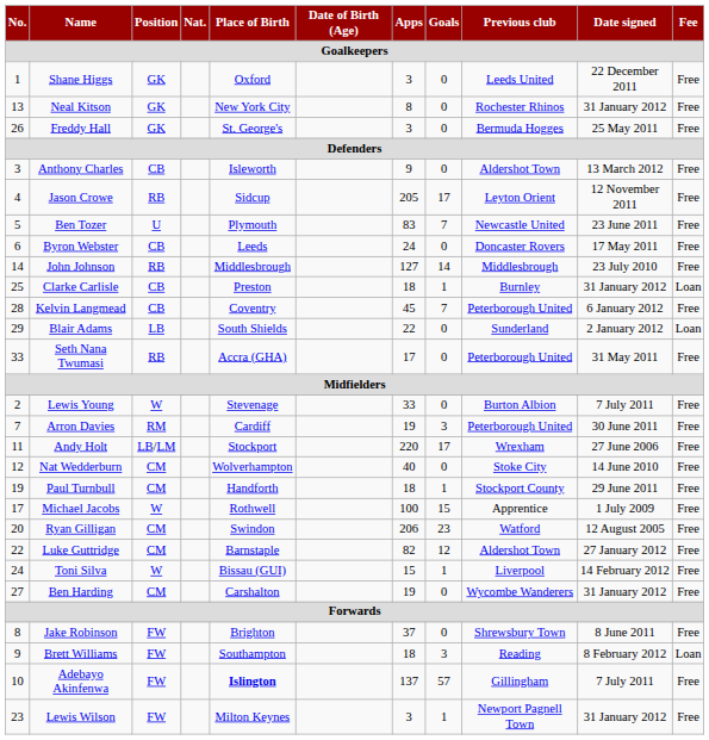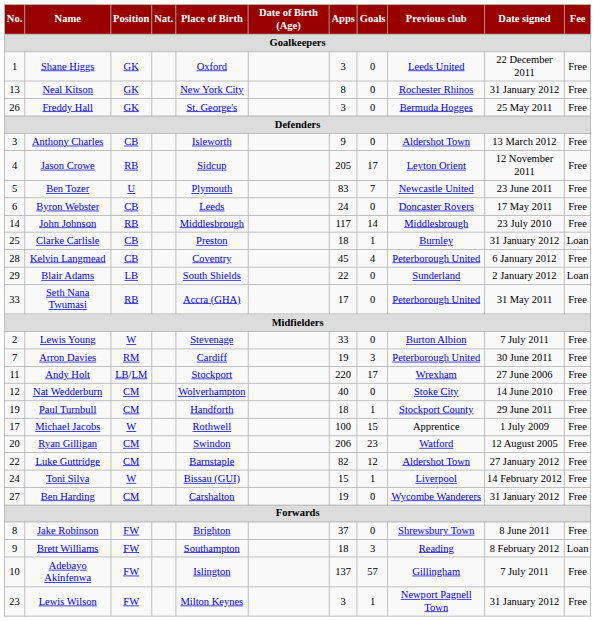 <table class="wikitable" style="text-align:center; font-size:90%; width:91%;">
 <tr>
 <th style="background:#900; color:#FFF; text-align:center;">No.</th>
 <th style="background:#900; color:#FFF; text-align:center;">Name</th>
 <th style="background:#900; color:#FFF; text-align:center;">Position</th>
 <th style="background:#900; color:#FFF; text-align:center;">Nat.</th>
 <th style="background:#900; color:#FFF; text-align:center;">Place of Birth</th>
 <th style="background:#900; color:#FFF; text-align:center;">Date of Birth (Age)</th>
 <th style="background:#900; color:#FFF; text-align:center;">Apps</th>
 <th style="background:#900; color:#FFF; text-align:center;">Goals</th>
 <th style="background:#900; color:#FFF; text-align:center;">Previous club</th>
 <th style="background:#900; color:#FFF; text-align:center;">Date signed</th>
 <th style="background:#900; color:#FFF; text-align:center;">Fee</th>
 </tr>
 <tr>
 <th colspan="12" style="background:#dcdcdc; text-align:center;">Goalkeepers</th>
 </tr>
 <tr>
 <td>1</td>
 <td><a href='#'>Shane Higgs</a></td>
 <td><a href='#'>GK</a></td>
 <td></td>
 <td><a href='#'>Oxford</a></td>
 <td></td>
 <td>3</td>
 <td>0</td>
 <td><a href='#'>Leeds United</a></td>
 <td>22 December 2011</td>
 <td>Free</td>
 </tr>
 <tr>
 <td>13</td>
 <td><a href='#'>Neal Kitson</a></td>
 <td><a href='#'>GK</a></td>
 <td></td>
 <td><a href='#'>New York City</a></td>
 <td></td>
 <td>8</td>
 <td>0</td>
 <td><a href='#'>Rochester Rhinos</a></td>
 <td>31 January 2012</td>
 <td>Free</td>
 </tr>
 <tr>
 <td>26</td>
 <td><a href='#'>Freddy Hall</a></td>
 <td><a href='#'>GK</a></td>
 <td></td>
 <td><a href='#'>St. George's</a></td>
 <td></td>
 <td>3</td>
 <td>0</td>
 <td><a href='#'>Bermuda Hogges</a></td>
 <td>25 May 2011</td>
 <td>Free</td>
 </tr>
 <tr>
 <th colspan="12" style="background:#dcdcdc; text-align:center;">Defenders</th>
 </tr>
 <tr>
 <td>3</td>
 <td><a href='#'>Anthony Charles</a></td>
 <td><a href='#'>CB</a></td>
 <td></td>
 <td><a href='#'>Isleworth</a></td>
 <td></td>
 <td>9</td>
 <td>0</td>
 <td><a href='#'>Aldershot Town</a></td>
 <td>13 March 2012</td>
 <td>Free</td>
 </tr>
 <tr>
 <td>4</td>
 <td><a href='#'>Jason Crowe</a></td>
 <td><a href='#'>RB</a></td>
 <td></td>
 <td><a href='#'>Sidcup</a></td>
 <td></td>
 <td>205</td>
 <td>17</td>
 <td><a href='#'>Leyton Orient</a></td>
 <td>12 November 2011</td>
 <td>Free</td>
 </tr>
 <tr>
 <td>5</td>
 <td><a href='#'>Ben Tozer</a></td>
 <td><a href='#'>U</a></td>
 <td></td>
 <td><a href='#'>Plymouth</a></td>
 <td></td>
 <td>83</td>
 <td>7</td>
 <td><a href='#'>Newcastle United</a></td>
 <td>23 June 2011</td>
 <td>Free</td>
 </tr>
 <tr>
 <td>6</td>
 <td><a href='#'>Byron Webster</a></td>
 <td><a href='#'>CB</a></td>
 <td></td>
 <td><a href='#'>Leeds</a></td>
 <td></td>
 <td>24</td>
 <td>0</td>
 <td><a href='#'>Doncaster Rovers</a></td>
 <td>17 May 2011</td>
 <td>Free</td>
 </tr>
 <tr>
 <td>14</td>
 <td><a href='#'>John Johnson</a></td>
 <td><a href='#'>RB</a></td>
 <td></td>
 <td><a href='#'>Middlesbrough</a></td>
 <td></td>
-<td>127</td>
+<td>117</td>
 <td>14</td>
 <td><a href='#'>Middlesbrough</a></td>
 <td>23 July 2010</td>
 <td>Free</td>
 </tr>
 <tr>
 <td>25</td>
 <td><a href='#'>Clarke Carlisle</a></td>
 <td><a href='#'>CB</a></td>
 <td></td>
 <td><a href='#'>Preston</a></td>
 <td></td>
 <td>18</td>
 <td>1</td>
 <td><a href='#'>Burnley</a></td>
 <td>31 January 2012</td>
 <td>Loan</td>
 </tr>
 <tr>
 <td>28</td>
 <td><a href='#'>Kelvin Langmead</a></td>
 <td><a href='#'>CB</a></td>
 <td></td>
 <td><a href='#'>Coventry</a></td>
 <td></td>
 <td>45</td>
-<td>7</td>
+<td>4</td>
 <td><a href='#'>Peterborough United</a></td>
 <td>6 January 2012</td>
 <td>Free</td>
 </tr>
 <tr>
 <td>29</td>
 <td><a href='#'>Blair Adams</a></td>
 <td><a href='#'>LB</a></td>
 <td></td>
 <td><a href='#'>South Shields</a></td>
 <td></td>
 <td>22</td>
 <td>0</td>
 <td><a href='#'>Sunderland</a></td>
 <td>2 January 2012</td>
 <td>Loan</td>
 </tr>
 <tr>
 <td>33</td>
 <td><a href='#'>Seth Nana Twumasi</a></td>
 <td><a href='#'>RB</a></td>
 <td></td>
 <td><a href='#'>Accra (GHA)</a></td>
 <td></td>
 <td>17</td>
 <td>0</td>
 <td><a href='#'>Peterborough United</a></td>
 <td>31 May 2011</td>
 <td>Free</td>
 </tr>
 <tr>
 <th colspan="12" style="background:#dcdcdc; text-align:center;">Midfielders</th>
 </tr>
 <tr>
 <td>2</td>
 <td><a href='#'>Lewis Young</a></td>
 <td><a href='#'>W</a></td>
 <td></td>
 <td><a href='#'>Stevenage</a></td>
 <td></td>
 <td>33</td>
 <td>0</td>
 <td><a href='#'>Burton Albion</a></td>
 <td>7 July 2011</td>
 <td>Free</td>
 </tr>
 <tr>
 <td>7</td>
 <td><a href='#'>Arron Davies</a></td>
 <td><a href='#'>RM</a></td>
 <td></td>
 <td><a href='#'>Cardiff</a></td>
 <td></td>
 <td>19</td>
 <td>3</td>
 <td><a href='#'>Peterborough United</a></td>
 <td>30 June 2011</td>
 <td>Free</td>
 </tr>
 <tr>
 <td>11</td>
 <td><a href='#'>Andy Holt</a></td>
 <td><a href='#'>LB</a>/<a href='#'>LM</a></td>
 <td></td>
 <td><a href='#'>Stockport</a></td>
 <td></td>
 <td>220</td>
 <td>17</td>
 <td><a href='#'>Wrexham</a></td>
 <td>27 June 2006</td>
 <td>Free</td>
 </tr>
 <tr>
 <td>12</td>
 <td><a href='#'>Nat Wedderburn</a></td>
 <td><a href='#'>CM</a></td>
 <td></td>
 <td><a href='#'>Wolverhampton</a></td>
 <td></td>
 <td>40</td>
 <td>0</td>
 <td><a href='#'>Stoke City</a></td>
 <td>14 June 2010</td>
 <td>Free</td>
 </tr>
 <tr>
 <td>19</td>
 <td><a href='#'>Paul Turnbull</a></td>
 <td><a href='#'>CM</a></td>
 <td></td>
 <td><a href='#'>Handforth</a></td>
 <td></td>
 <td>18</td>
 <td>1</td>
 <td><a href='#'>Stockport County</a></td>
 <td>29 June 2011</td>
 <td>Free</td>
 </tr>
 <tr>
 <td>17</td>
 <td><a href='#'>Michael Jacobs</a></td>
 <td><a href='#'>W</a></td>
 <td></td>
 <td><a href='#'>Rothwell</a></td>
 <td></td>
 <td>100</td>
 <td>15</td>
 <td>Apprentice</td>
 <td>1 July 2009</td>
 <td>Free</td>
 </tr>
 <tr>
 <td>20</td>
 <td><a href='#'>Ryan Gilligan</a></td>
 <td><a href='#'>CM</a></td>
 <td></td>
 <td><a href='#'>Swindon</a></td>
 <td></td>
 <td>206</td>
 <td>23</td>
 <td><a href='#'>Watford</a></td>
 <td>12 August 2005</td>
 <td>Free</td>
 </tr>
 <tr>
 <td>22</td>
 <td><a href='#'>Luke Guttridge</a></td>
 <td><a href='#'>CM</a></td>
 <td></td>
 <td><a href='#'>Barnstaple</a></td>
 <td></td>
 <td>82</td>
 <td>12</td>
 <td><a href='#'>Aldershot Town</a></td>
 <td>27 January 2012</td>
 <td>Free</td>
 </tr>
 <tr>
 <td>24</td>
 <td><a href='#'>Toni Silva</a></td>
 <td><a href='#'>W</a></td>
 <td></td>
 <td><a href='#'>Bissau (GUI)</a></td>
 <td></td>
 <td>15</td>
 <td>1</td>
 <td><a href='#'>Liverpool</a></td>
 <td>14 February 2012</td>
 <td>Free</td>
 </tr>
 <tr>
 <td>27</td>
 <td><a href='#'>Ben Harding</a></td>
 <td><a href='#'>CM</a></td>
 <td></td>
 <td><a href='#'>Carshalton</a></td>
 <td></td>
 <td>19</td>
 <td>0</td>
 <td><a href='#'>Wycombe Wanderers</a></td>
 <td>31 January 2012</td>
 <td>Free</td>
 </tr>
 <tr>
 <th colspan="12" style="background:#dcdcdc; text-align:center;">Forwards</th>
 </tr>
 <tr>
 <td>8</td>
 <td><a href='#'>Jake Robinson</a></td>
 <td><a href='#'>FW</a></td>
 <td></td>
 <td><a href='#'>Brighton</a></td>
 <td></td>
 <td>37</td>
 <td>0</td>
 <td><a href='#'>Shrewsbury Town</a></td>
 <td>8 June 2011</td>
 <td>Free</td>
 </tr>
 <tr>
 <td>9</td>
 <td><a href='#'>Brett Williams</a></td>
 <td><a href='#'>FW</a></td>
 <td></td>
 <td><a href='#'>Southampton</a></td>
 <td></td>
 <td>18</td>
 <td>3</td>
 <td><a href='#'>Reading</a></td>
 <td>8 February 2012</td>
 <td>Loan</td>
 </tr>
 <tr>
 <td>10</td>
 <td><a href='#'>Adebayo Akinfenwa</a></td>
 <td><a href='#'>FW</a></td>
 <td></td>
-<td><strong><a href='#'>Islington</a></strong></td>
+<td><a href='#'>Islington</a></td>
 <td></td>
 <td>137</td>
 <td>57</td>
 <td><a href='#'>Gillingham</a></td>
 <td>7 July 2011</td>
 <td>Free</td>
 </tr>
 <tr>
 <td>23</td>
 <td><a href='#'>Lewis Wilson</a></td>
 <td><a href='#'>FW</a></td>
 <td></td>
 <td><a href='#'>Milton Keynes</a></td>
 <td></td>
 <td>3</td>
 <td>1</td>
 <td><a href='#'>Newport Pagnell Town</a></td>
 <td>31 January 2012</td>
 <td>Free</td>
 </tr>
 </table>
